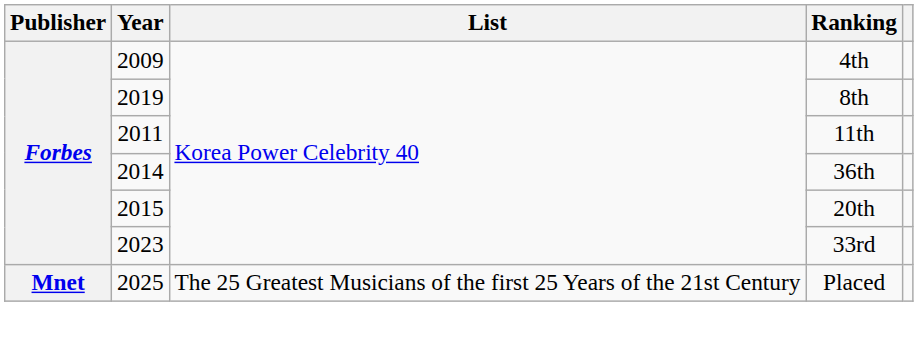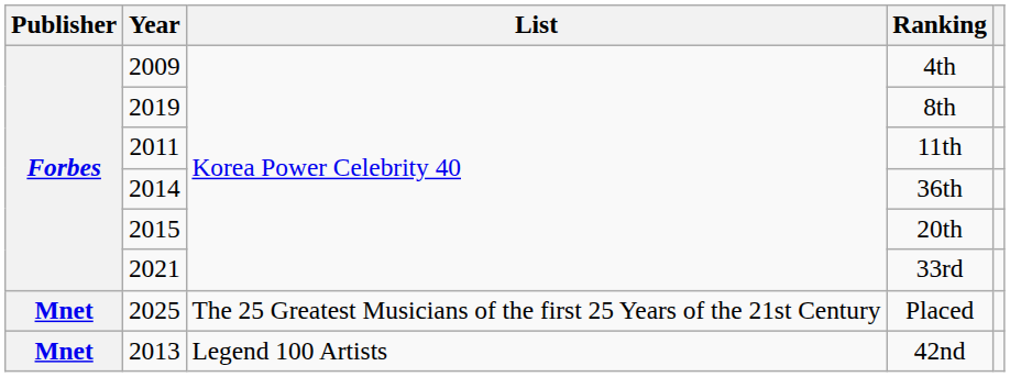 <table class="wikitable plainrowheaders sortable" style="margin-right: 0;">
 <tr>
 <th scope="col">Publisher</th>
 <th scope="col">Year</th>
 <th scope="col">List</th>
 <th scope="col">Ranking</th>
 <th scope="col" class="unsortable"></th>
 </tr>
 <tr>
 <th scope="row" rowspan="6"><em><a href='#'>Forbes</a></em></th>
 <td style="text-align:center;">2009</td>
 <td rowspan="6"><a href='#'>Korea Power Celebrity 40</a></td>
 <td style="text-align:center;">4th</td>
 <td style="text-align:center;"></td>
 </tr>
 <tr>
 <td style="text-align:center;">2019</td>
 <td style="text-align:center;">8th</td>
 <td style="text-align:center;"></td>
 </tr>
 <tr>
 <td style="text-align:center;">2011</td>
 <td style="text-align:center;">11th</td>
 <td style="text-align:center;"></td>
 </tr>
 <tr>
 <td style="text-align:center;">2014</td>
 <td style="text-align:center;">36th</td>
 <td style="text-align:center;"></td>
 </tr>
 <tr>
 <td style="text-align:center;">2015</td>
 <td style="text-align:center;">20th</td>
 <td style="text-align:center;"></td>
 </tr>
 <tr>
-<td style="text-align:center;">2023</td>
+<td style="text-align:center;">2021</td>
 <td style="text-align:center;">33rd</td>
 <td style="text-align:center;"></td>
 </tr>
 <tr>
 <th scope="row"><a href='#'>Mnet</a></th>
 <td style="text-align:center;">2025</td>
 <td style="text-align:center;">The 25 Greatest Musicians of the first 25 Years of the 21st Century</td>
 <td style="text-align:center;">Placed</td>
 <td style="text-align:center;"></td>
 </tr>
+<tr>
+<th scope="row"><a href='#'>Mnet</a></th>
+<td style="text-align:center;">2013</td>
+<td>Legend 100 Artists</td>
+<td style="text-align:center;">42nd</td>
+<td style="text-align:center;"></td>
+</tr>
 </table>
